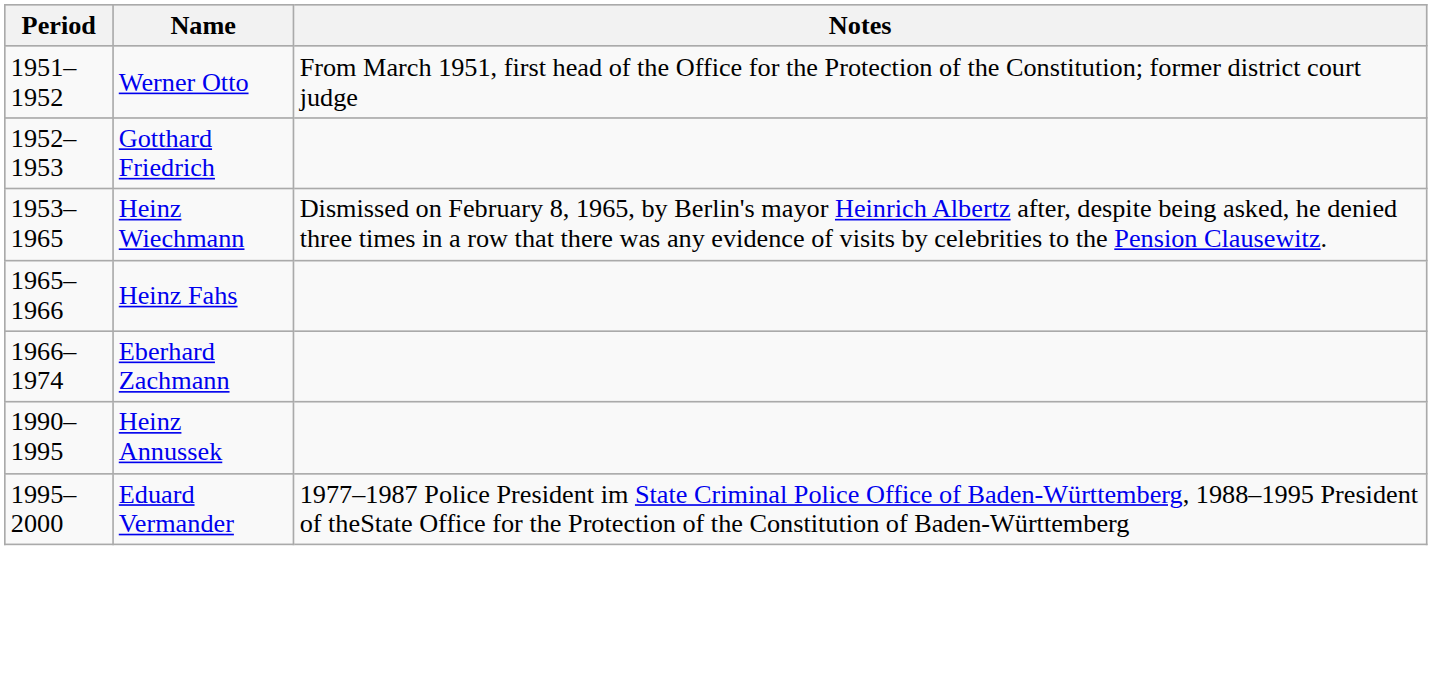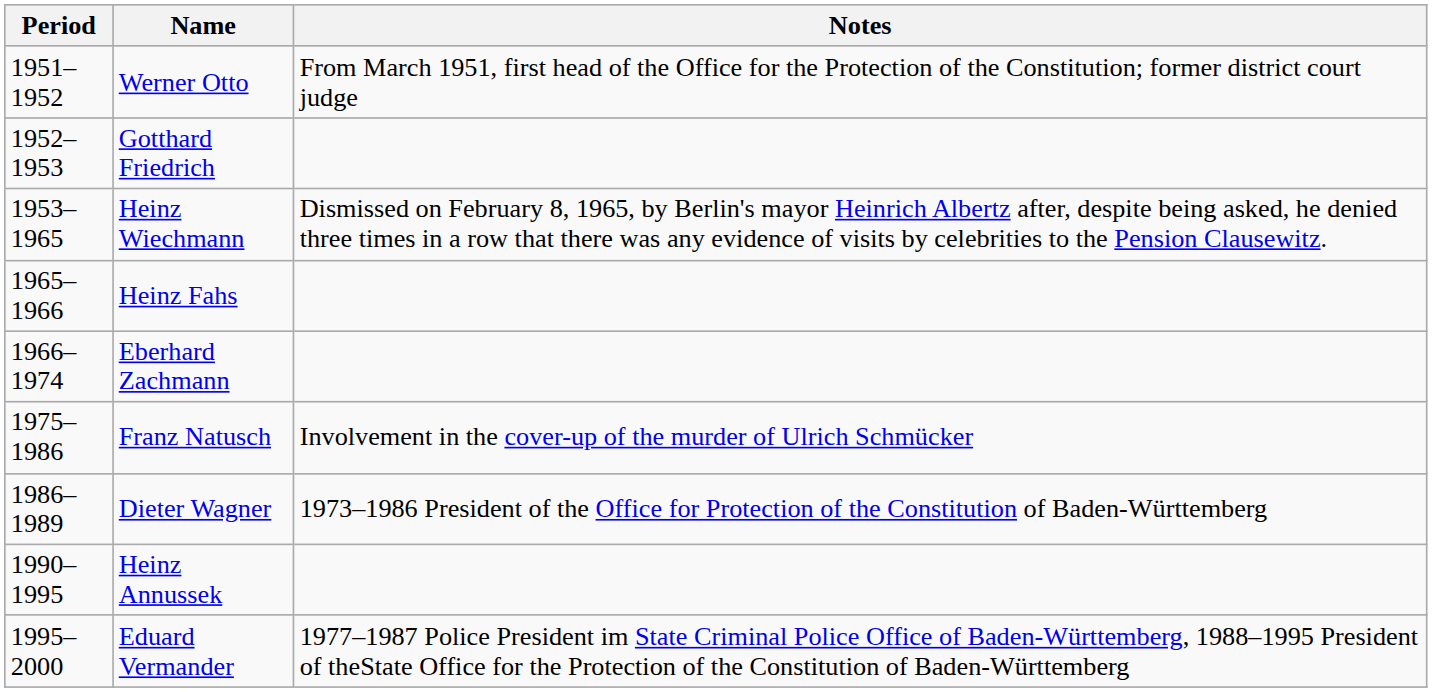 <table class="wikitable">
 <tr>
 <th>Period</th>
 <th>Name</th>
 <th>Notes</th>
 </tr>
 <tr>
 <td>1951–1952</td>
 <td><a href='#'>Werner Otto</a></td>
 <td>From March 1951, first head of the Office for the Protection of the Constitution; former district court judge</td>
 </tr>
 <tr>
 <td>1952–1953</td>
 <td><a href='#'>Gotthard Friedrich</a></td>
 <td></td>
 </tr>
 <tr>
 <td>1953–1965</td>
 <td><a href='#'>Heinz Wiechmann</a></td>
 <td>Dismissed on February 8, 1965, by Berlin's mayor <a href='#'>Heinrich Albertz</a> after, despite being asked, he denied three times in a row that there was any evidence of visits by celebrities to the <a href='#'>Pension Clausewitz</a>.</td>
 </tr>
 <tr>
 <td>1965–1966</td>
 <td><a href='#'>Heinz Fahs</a></td>
 <td></td>
 </tr>
 <tr>
 <td>1966–1974</td>
 <td><a href='#'>Eberhard Zachmann</a></td>
 <td></td>
 </tr>
 <tr>
+<td>1975–1986</td>
+<td><a href='#'>Franz Natusch</a></td>
+<td>Involvement in the <a href='#'>cover-up of the murder of Ulrich Schmücker</a></td>
+</tr>
+<tr>
+<td>1986–1989</td>
+<td><a href='#'>Dieter Wagner</a></td>
+<td>1973–1986 President of the <a href='#'>Office for Protection of the Constitution</a> of Baden-Württemberg</td>
+</tr>
+<tr>
 <td>1990–1995</td>
 <td><a href='#'>Heinz Annussek</a></td>
 <td></td>
 </tr>
 <tr>
 <td>1995–2000</td>
 <td><a href='#'>Eduard Vermander</a></td>
 <td>1977–1987 Police President im <a href='#'>State Criminal Police Office of Baden-Württemberg</a>, 1988–1995 President of theState Office for the Protection of the Constitution of Baden-Württemberg</td>
 </tr>
 </table>
